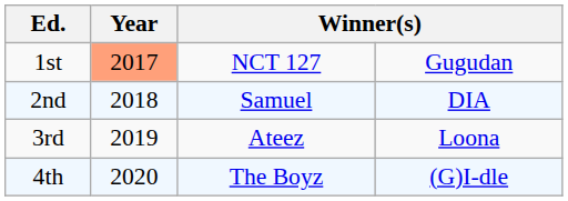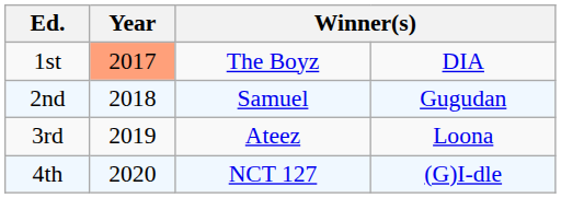 <table class="wikitable" style="text-align:center">
 <tr>
 <th width="50">Ed.</th>
 <th width="50">Year</th>
 <th colspan="2" width="250">Winner(s)</th>
 </tr>
 <tr>
 <td>1st</td>
 <td style="background: lightsalmon;">2017</td>
-<td><a href='#'>NCT 127</a></td>
-<td><a href='#'>Gugudan</a></td>
+<td><a href='#'>The Boyz</a></td>
+<td><a href='#'>DIA</a></td>
 </tr>
 <tr style="background:#f0f8ff;">
 <td>2nd</td>
 <td>2018</td>
 <td><a href='#'> Samuel</a></td>
-<td><a href='#'>DIA</a></td>
+<td><a href='#'>Gugudan</a></td>
 </tr>
 <tr>
 <td>3rd</td>
 <td>2019</td>
 <td><a href='#'>Ateez</a></td>
 <td><a href='#'>Loona</a></td>
 </tr>
 <tr style="background:#f0f8ff;">
 <td>4th</td>
 <td>2020</td>
-<td><a href='#'>The Boyz</a></td>
+<td><a href='#'>NCT 127</a></td>
 <td><a href='#'>(G)I-dle</a></td>
 </tr>
 </table>
